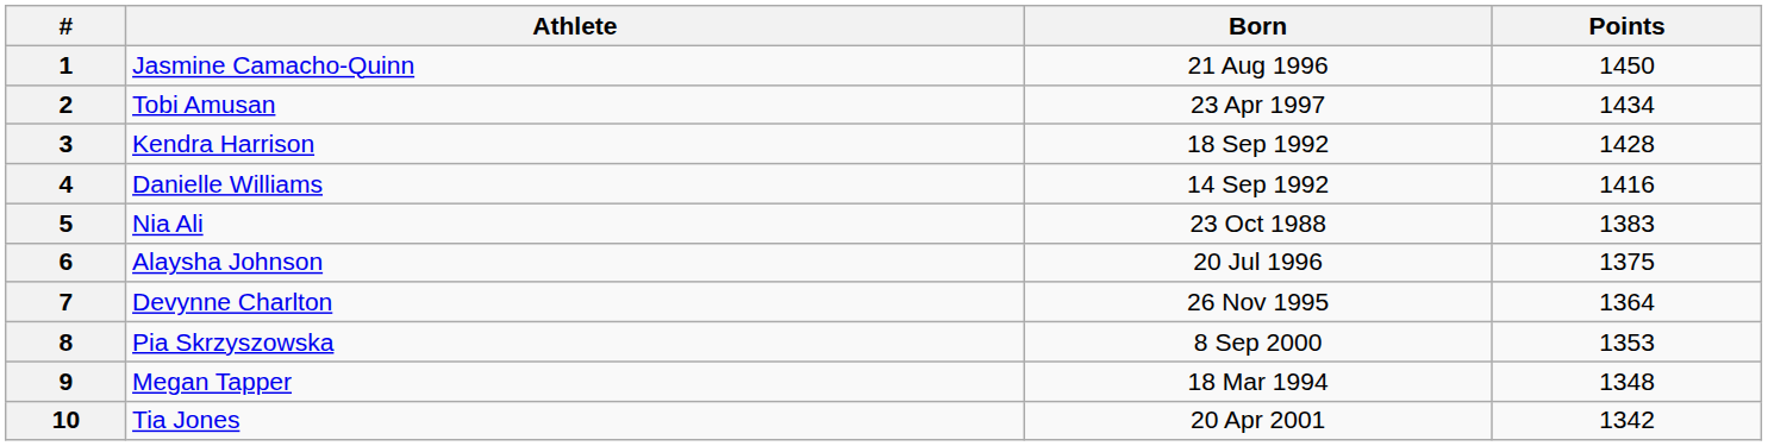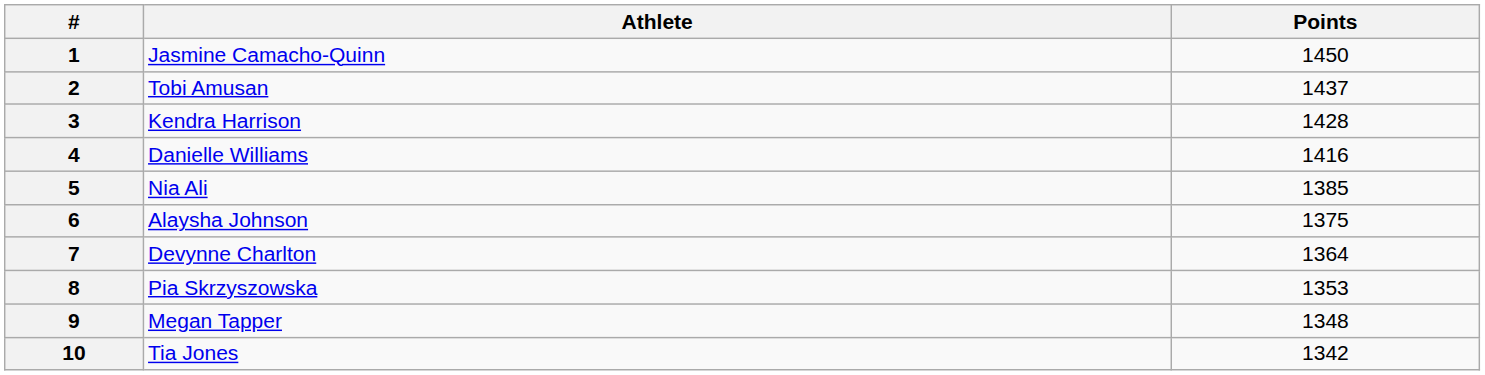 <table class="wikitable" width=80% style="font-size:90%; text-align:center;">
 <tr>
 <th>#</th>
 <th>Athlete</th>
-<th>Born</th>
 <th>Points</th>
 </tr>
 <tr>
 <th>1</th>
 <td align=left> <a href='#'>Jasmine Camacho-Quinn</a></td>
-<td>21 Aug 1996</td>
 <td>1450</td>
 </tr>
 <tr>
 <th>2</th>
 <td align=left> <a href='#'>Tobi Amusan</a></td>
-<td>23 Apr 1997</td>
-<td>1434</td>
+<td>1437</td>
 </tr>
 <tr>
 <th>3</th>
 <td align=left> <a href='#'>Kendra Harrison</a></td>
-<td>18 Sep 1992</td>
 <td>1428</td>
 </tr>
 <tr>
 <th>4</th>
 <td align=left> <a href='#'>Danielle Williams</a></td>
-<td>14 Sep 1992</td>
 <td>1416</td>
 </tr>
 <tr>
 <th>5</th>
 <td align=left> <a href='#'>Nia Ali</a></td>
-<td>23 Oct 1988</td>
-<td>1383</td>
+<td>1385</td>
 </tr>
 <tr>
 <th>6</th>
 <td align=left> <a href='#'>Alaysha Johnson</a></td>
-<td>20 Jul 1996</td>
 <td>1375</td>
 </tr>
 <tr>
 <th>7</th>
 <td align=left> <a href='#'>Devynne Charlton</a></td>
-<td>26 Nov 1995</td>
 <td>1364</td>
 </tr>
 <tr>
 <th>8</th>
 <td align=left> <a href='#'>Pia Skrzyszowska</a></td>
-<td>8 Sep 2000</td>
 <td>1353</td>
 </tr>
 <tr>
 <th>9</th>
 <td align=left> <a href='#'>Megan Tapper</a></td>
-<td>18 Mar 1994</td>
 <td>1348</td>
 </tr>
 <tr>
 <th>10</th>
 <td align=left> <a href='#'>Tia Jones</a></td>
-<td>20 Apr 2001</td>
 <td>1342</td>
 </tr>
 </table>
